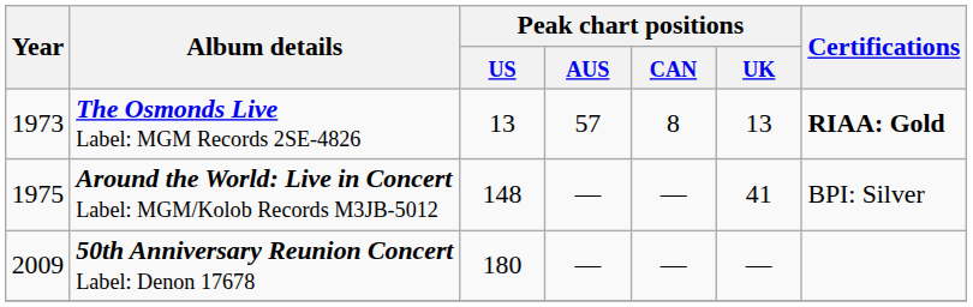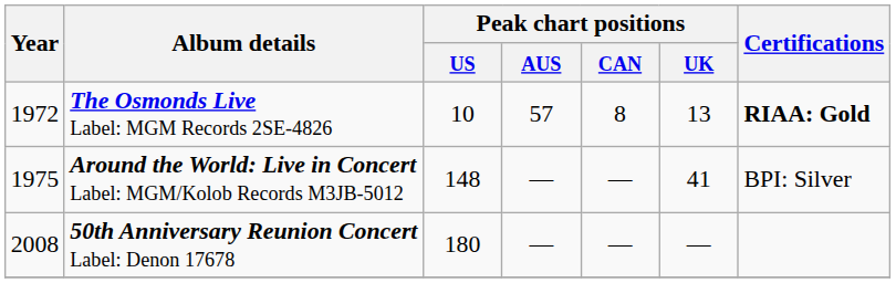 <table class="wikitable">
 <tr>
 <th rowspan="2">Year</th>
 <th rowspan="2">Album details</th>
 <th colspan="4">Peak chart positions</th>
 <th rowspan="2"><a href='#'>Certifications</a></th>
 </tr>
 <tr>
 <th style="width:45px;"><small><a href='#'>US</a></small><br></th>
 <th style="width:45px;"><small><a href='#'>AUS</a></small></th>
 <th style="width:45px;"><small><a href='#'>CAN</a></small><br></th>
 <th style="width:45px;"><small><a href='#'>UK</a></small><br></th>
 </tr>
 <tr>
-<td>1973</td>
+<td>1972</td>
 <td><strong><em><a href='#'>The Osmonds Live</a></em></strong><br><small>Label: MGM Records 2SE-4826</small></td>
-<td style="text-align:center;">13</td>
+<td style="text-align:center;">10</td>
 <td style="text-align:center;">57</td>
 <td style="text-align:center;">8</td>
 <td style="text-align:center;">13</td>
 <td><strong>RIAA: Gold</strong></td>
 </tr>
 <tr>
 <td>1975</td>
 <td><strong><em>Around the World: Live in Concert</em></strong><br><small>Label: MGM/Kolob Records M3JB-5012</small></td>
 <td style="text-align:center;">148</td>
 <td style="text-align:center;">—</td>
 <td style="text-align:center;">—</td>
 <td style="text-align:center;">41</td>
 <td>BPI: Silver</td>
 </tr>
 <tr>
-<td>2009</td>
+<td>2008</td>
 <td><strong><em>50th Anniversary Reunion Concert</em></strong><br><small>Label: Denon 17678</small></td>
 <td style="text-align:center;">180</td>
 <td style="text-align:center;">—</td>
 <td style="text-align:center;">—</td>
 <td style="text-align:center;">—</td>
 <td></td>
 </tr>
 <tr>
 </tr>
 </table>
